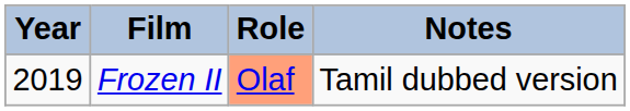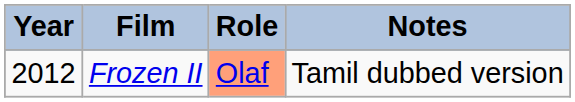 <table class="wikitable sortable">
 <tr style="text-align:center;">
 <th style="background:#B0C4DE;" scope="col">Year</th>
 <th style="background:#B0C4DE;" scope="col">Film</th>
 <th style="background:#B0C4DE;" scope="col">Role</th>
 <th style="background:#B0C4DE;" scope="col" class="unsortable">Notes</th>
 </tr>
 <tr>
-<td>2019</td>
+<td>2012</td>
 <td><em><a href='#'>Frozen II</a></em></td>
 <td style="background: lightsalmon;"><a href='#'>Olaf</a></td>
 <td>Tamil dubbed version</td>
 </tr>
 </table>
